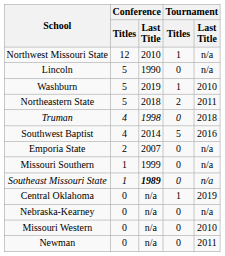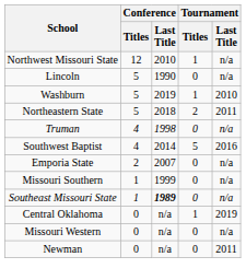 <table class="wikitable sortable" style="text-align:center">
 <tr>
 <th rowspan=2>School</th>
 <th colspan=2>Conference</th>
 <th colspan=2>Tournament</th>
 </tr>
 <tr>
 <th>Titles</th>
 <th>Last<br>Title</th>
 <th>Titles</th>
 <th>Last<br>Title</th>
 </tr>
 <tr>
 <td>Northwest Missouri State</td>
 <td>12</td>
 <td>2010</td>
 <td>1</td>
 <td>n/a</td>
 </tr>
 <tr>
 <td>Lincoln</td>
 <td>5</td>
 <td>1990</td>
 <td>0</td>
 <td>n/a</td>
 </tr>
 <tr>
 <td>Washburn</td>
 <td>5</td>
 <td>2019</td>
 <td>1</td>
 <td>2010</td>
 </tr>
 <tr>
 <td>Northeastern State</td>
 <td>5</td>
 <td>2018</td>
 <td>2</td>
 <td>2011</td>
 </tr>
 <tr>
 <td><em>Truman</em></td>
 <td><em>4</em></td>
 <td><em>1998</em></td>
 <td><em>0</em></td>
-<td>2018</td>
+<td><em>n/a</em></td>
 </tr>
 <tr>
 <td>Southwest Baptist</td>
 <td>4</td>
 <td>2014</td>
 <td>5</td>
 <td>2016</td>
 </tr>
 <tr>
 <td>Emporia State</td>
 <td>2</td>
 <td>2007</td>
 <td>0</td>
 <td>n/a</td>
 </tr>
 <tr>
 <td>Missouri Southern</td>
 <td>1</td>
 <td>1999</td>
 <td>0</td>
 <td>n/a</td>
 </tr>
 <tr>
 <td><em>Southeast Missouri State</em></td>
 <td><em>1</em></td>
 <td><strong><em>1989</em></strong></td>
 <td><em>0</em></td>
 <td><em>n/a</em></td>
 </tr>
 <tr>
 <td>Central Oklahoma</td>
 <td>0</td>
 <td>n/a</td>
 <td>1</td>
 <td>2019</td>
 </tr>
 <tr>
-<td>Nebraska-Kearney</td>
+<td>Missouri Western</td>
 <td>0</td>
 <td>n/a</td>
 <td>0</td>
 <td>n/a</td>
-</tr>
-<tr>
-<td>Missouri Western</td>
-<td>0</td>
-<td>n/a</td>
-<td>0</td>
-<td>2010</td>
 </tr>
 <tr>
 <td>Newman</td>
 <td>0</td>
 <td>n/a</td>
 <td>0</td>
 <td>2011</td>
 </tr>
 </table>
